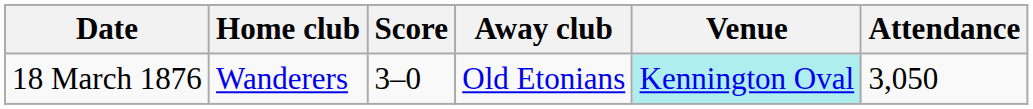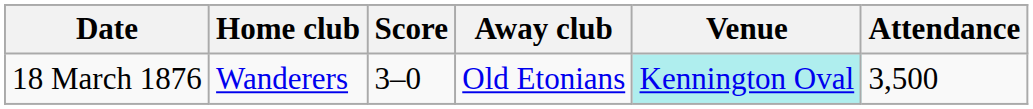 <table class="wikitable">
 <tr>
 <th>Date</th>
 <th>Home club</th>
 <th>Score</th>
 <th>Away club</th>
 <th>Venue</th>
 <th>Attendance</th>
 </tr>
 <tr>
 <td>18 March 1876</td>
 <td><a href='#'>Wanderers</a></td>
 <td>3–0</td>
 <td><a href='#'>Old Etonians</a></td>
 <td style="background: paleturquoise;"><a href='#'>Kennington Oval</a></td>
-<td>3,050</td>
+<td>3,500</td>
 </tr>
 </table>
